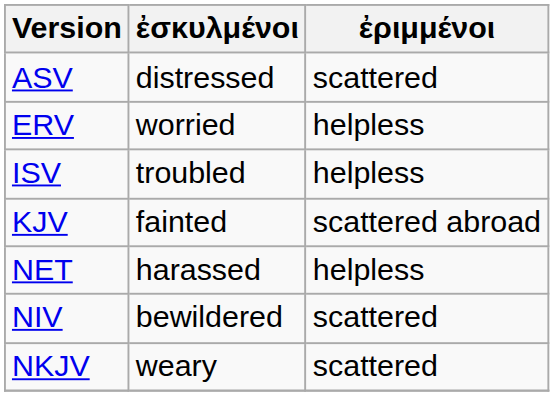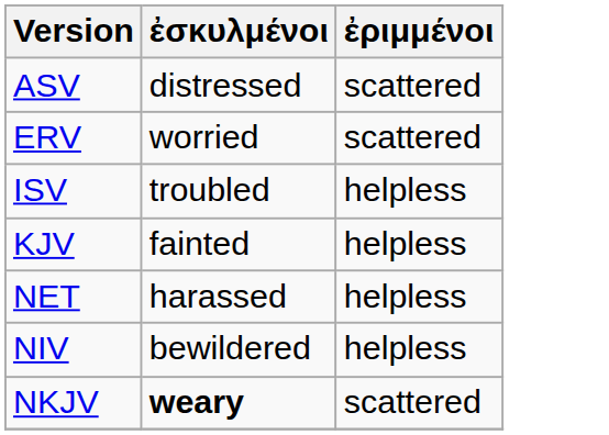 <table class="wikitable">
 <tr>
 <th>Version</th>
 <th>ἐσκυλμένοι</th>
 <th>ἐριμμένοι</th>
 </tr>
 <tr>
 <td><a href='#'>ASV</a></td>
 <td>distressed</td>
 <td>scattered</td>
 </tr>
 <tr>
 <td><a href='#'>ERV</a></td>
 <td>worried</td>
-<td>helpless</td>
+<td>scattered</td>
 </tr>
 <tr>
 <td><a href='#'>ISV</a></td>
 <td>troubled</td>
 <td>helpless</td>
 </tr>
 <tr>
 <td><a href='#'>KJV</a></td>
 <td>fainted</td>
-<td>scattered abroad</td>
+<td>helpless</td>
 </tr>
 <tr>
 <td><a href='#'>NET</a></td>
 <td>harassed</td>
 <td>helpless</td>
 </tr>
 <tr>
 <td><a href='#'>NIV</a></td>
 <td>bewildered</td>
-<td>scattered</td>
+<td>helpless</td>
 </tr>
 <tr>
 <td><a href='#'>NKJV</a></td>
-<td>weary</td>
+<td><strong>weary</strong></td>
 <td>scattered</td>
 </tr>
 <tr>
 </tr>
 </table>
